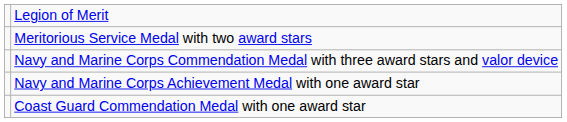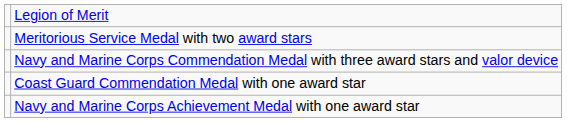 <table class="wikitable">
 <tr>
 <td></td>
 <td><a href='#'>Legion of Merit</a></td>
 </tr>
 <tr>
 <td></td>
 <td><a href='#'>Meritorious Service Medal</a> with two <a href='#'>award stars</a></td>
 </tr>
 <tr>
 <td></td>
 <td><a href='#'>Navy and Marine Corps Commendation Medal</a> with three award stars and <a href='#'>valor device</a></td>
 </tr>
 <tr>
 <td></td>
-<td><a href='#'>Navy and Marine Corps Achievement Medal</a> with one award star</td>
+<td><a href='#'>Coast Guard Commendation Medal</a> with one award star</td>
 </tr>
 <tr>
 <td></td>
-<td><a href='#'>Coast Guard Commendation Medal</a> with one award star</td>
+<td><a href='#'>Navy and Marine Corps Achievement Medal</a> with one award star</td>
 </tr>
 </table>
